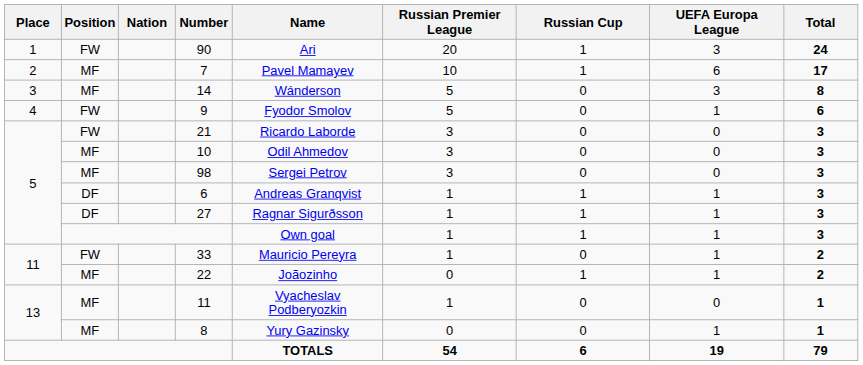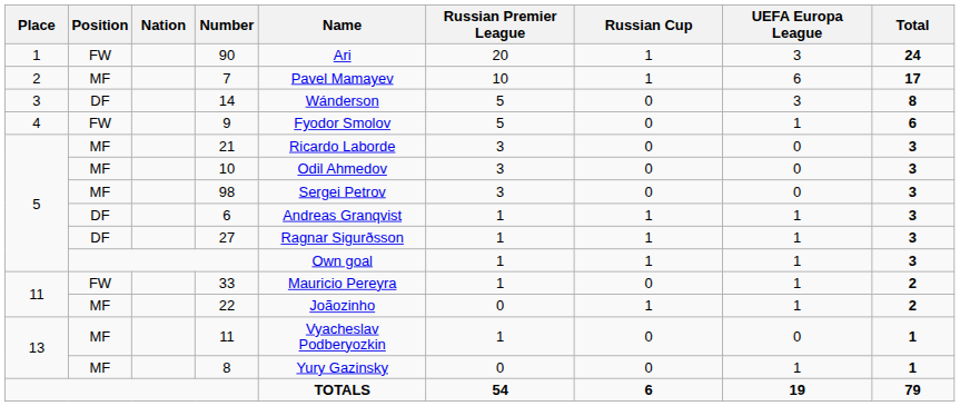 <table class="wikitable" style="font-size: 95%; text-align: center;">
 <tr>
 <th width=60>Place</th>
 <th width=60>Position</th>
 <th width=60>Nation</th>
 <th width=60>Number</th>
 <th width=170>Name</th>
 <th width=150>Russian Premier League</th>
 <th width=150>Russian Cup</th>
 <th width=150>UEFA Europa League</th>
 <th width=80>Total</th>
 </tr>
 <tr>
 <td>1</td>
 <td>FW</td>
 <td></td>
 <td>90</td>
 <td><a href='#'>Ari</a></td>
 <td>20</td>
 <td>1</td>
 <td>3</td>
 <td><strong>24</strong></td>
 </tr>
 <tr>
 <td>2</td>
 <td>MF</td>
 <td></td>
 <td>7</td>
 <td><a href='#'>Pavel Mamayev</a></td>
 <td>10</td>
 <td>1</td>
 <td>6</td>
 <td><strong>17</strong></td>
 </tr>
 <tr>
 <td>3</td>
-<td>MF</td>
+<td>DF</td>
 <td></td>
 <td>14</td>
 <td><a href='#'>Wánderson</a></td>
 <td>5</td>
 <td>0</td>
 <td>3</td>
 <td><strong>8</strong></td>
 </tr>
 <tr>
 <td>4</td>
 <td>FW</td>
 <td></td>
 <td>9</td>
 <td><a href='#'>Fyodor Smolov</a></td>
 <td>5</td>
 <td>0</td>
 <td>1</td>
 <td><strong>6</strong></td>
 </tr>
 <tr>
 <td rowspan="6">5</td>
-<td>FW</td>
+<td>MF</td>
 <td></td>
 <td>21</td>
 <td><a href='#'>Ricardo Laborde</a></td>
 <td>3</td>
 <td>0</td>
 <td>0</td>
 <td><strong>3</strong></td>
 </tr>
 <tr>
 <td>MF</td>
 <td></td>
 <td>10</td>
 <td><a href='#'>Odil Ahmedov</a></td>
 <td>3</td>
 <td>0</td>
 <td>0</td>
 <td><strong>3</strong></td>
 </tr>
 <tr>
 <td>MF</td>
 <td></td>
 <td>98</td>
 <td><a href='#'>Sergei Petrov</a></td>
 <td>3</td>
 <td>0</td>
 <td>0</td>
 <td><strong>3</strong></td>
 </tr>
 <tr>
 <td>DF</td>
 <td></td>
 <td>6</td>
 <td><a href='#'>Andreas Granqvist</a></td>
 <td>1</td>
 <td>1</td>
 <td>1</td>
 <td><strong>3</strong></td>
 </tr>
 <tr>
 <td>DF</td>
 <td></td>
 <td>27</td>
 <td><a href='#'>Ragnar Sigurðsson</a></td>
 <td>1</td>
 <td>1</td>
 <td>1</td>
 <td><strong>3</strong></td>
 </tr>
 <tr>
 <td colspan="3"></td>
 <td><a href='#'>Own goal</a></td>
 <td>1</td>
 <td>1</td>
 <td>1</td>
 <td><strong>3</strong></td>
 </tr>
 <tr>
 <td rowspan="2">11</td>
 <td>FW</td>
 <td></td>
 <td>33</td>
 <td><a href='#'>Mauricio Pereyra</a></td>
 <td>1</td>
 <td>0</td>
 <td>1</td>
 <td><strong>2</strong></td>
 </tr>
 <tr>
 <td>MF</td>
 <td></td>
 <td>22</td>
 <td><a href='#'>Joãozinho</a></td>
 <td>0</td>
 <td>1</td>
 <td>1</td>
 <td><strong>2</strong></td>
 </tr>
 <tr>
 <td rowspan="2">13</td>
 <td>MF</td>
 <td></td>
 <td>11</td>
 <td><a href='#'>Vyacheslav Podberyozkin</a></td>
 <td>1</td>
 <td>0</td>
 <td>0</td>
 <td><strong>1</strong></td>
 </tr>
 <tr>
 <td>MF</td>
 <td></td>
 <td>8</td>
 <td><a href='#'>Yury Gazinsky</a></td>
 <td>0</td>
 <td>0</td>
 <td>1</td>
 <td><strong>1</strong></td>
 </tr>
 <tr>
 <td colspan="4"></td>
 <td><strong>TOTALS</strong></td>
 <td><strong>54</strong></td>
 <td><strong>6</strong></td>
 <td><strong>19</strong></td>
 <td><strong>79</strong></td>
 </tr>
 </table>
